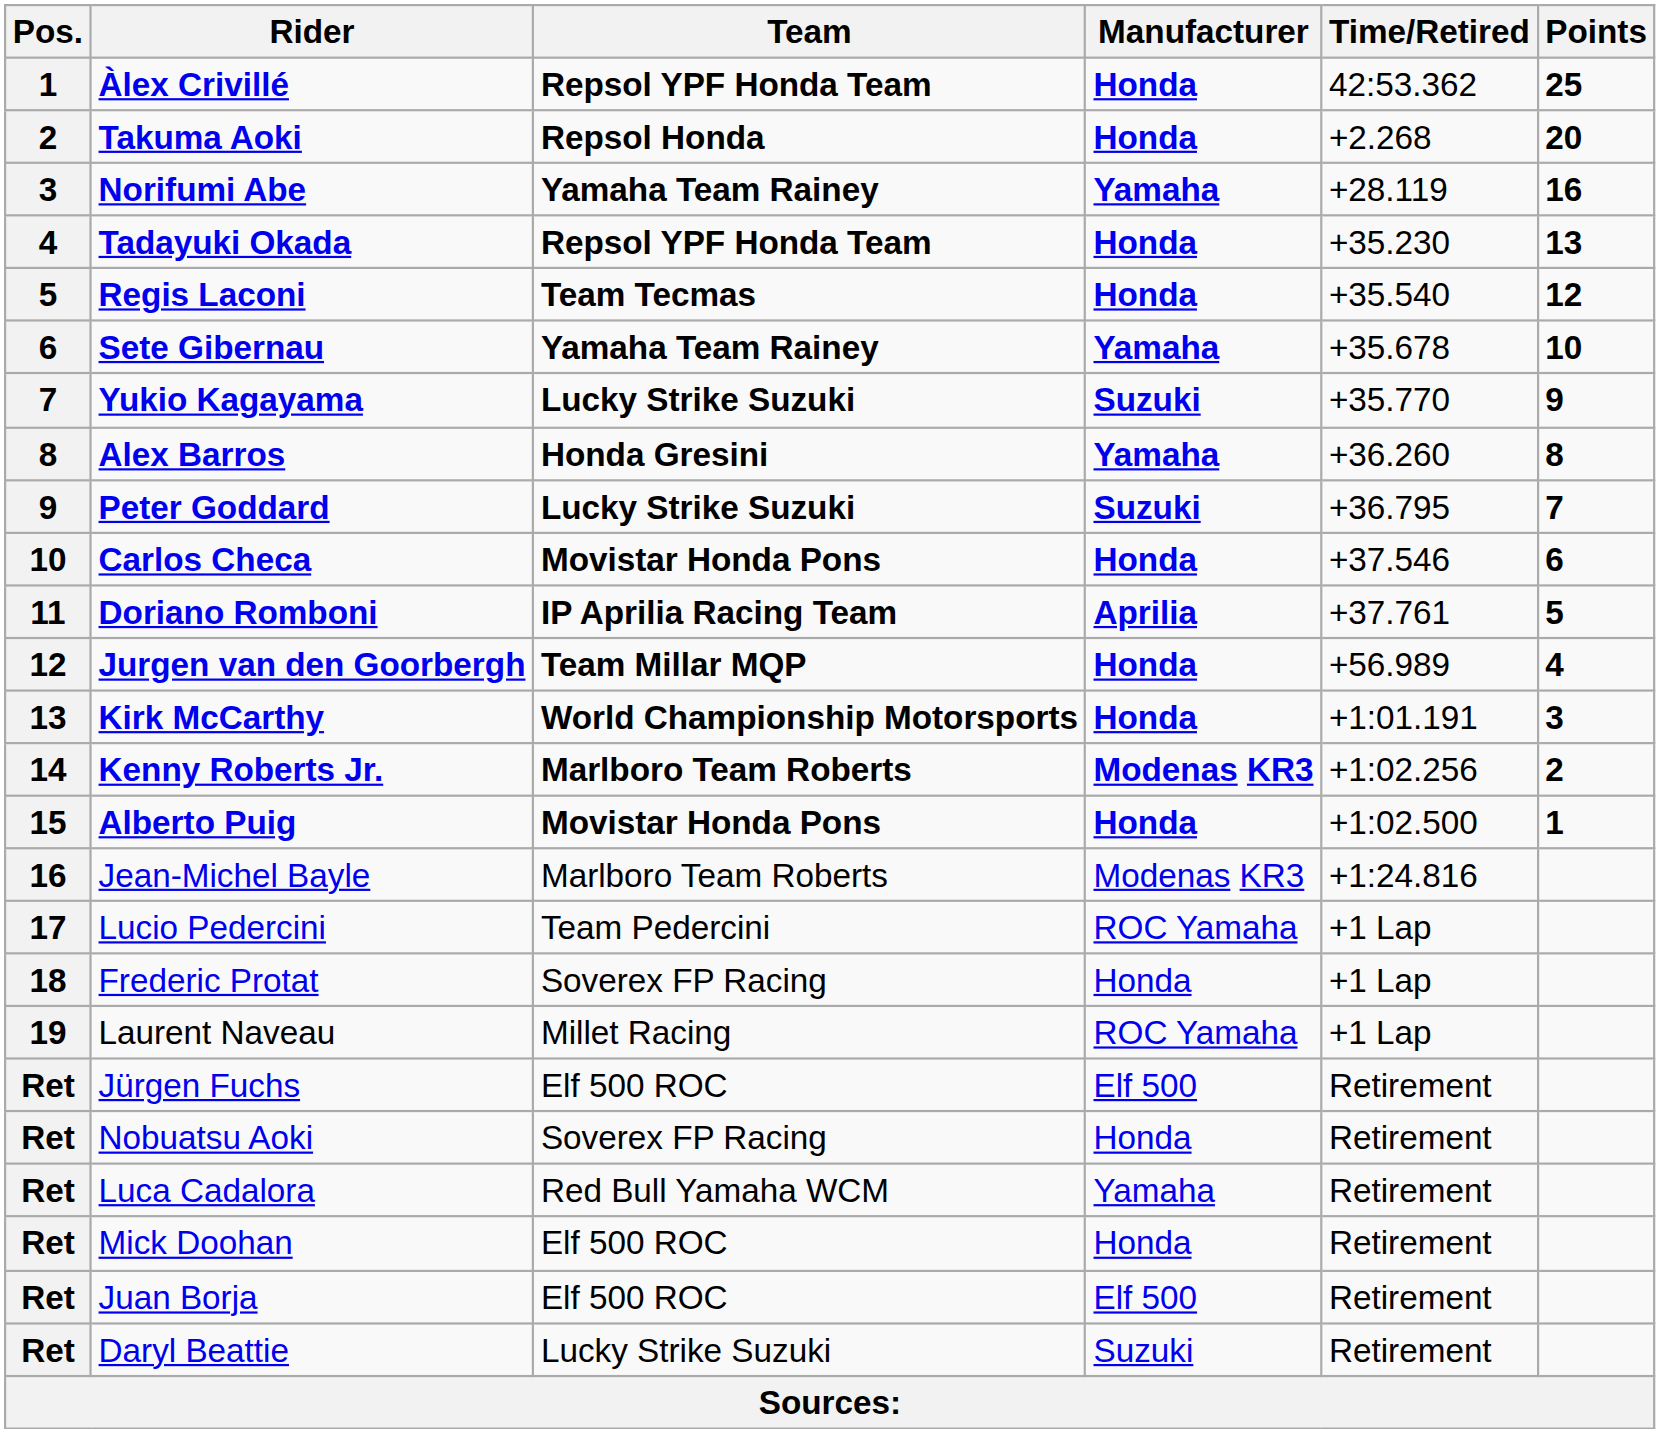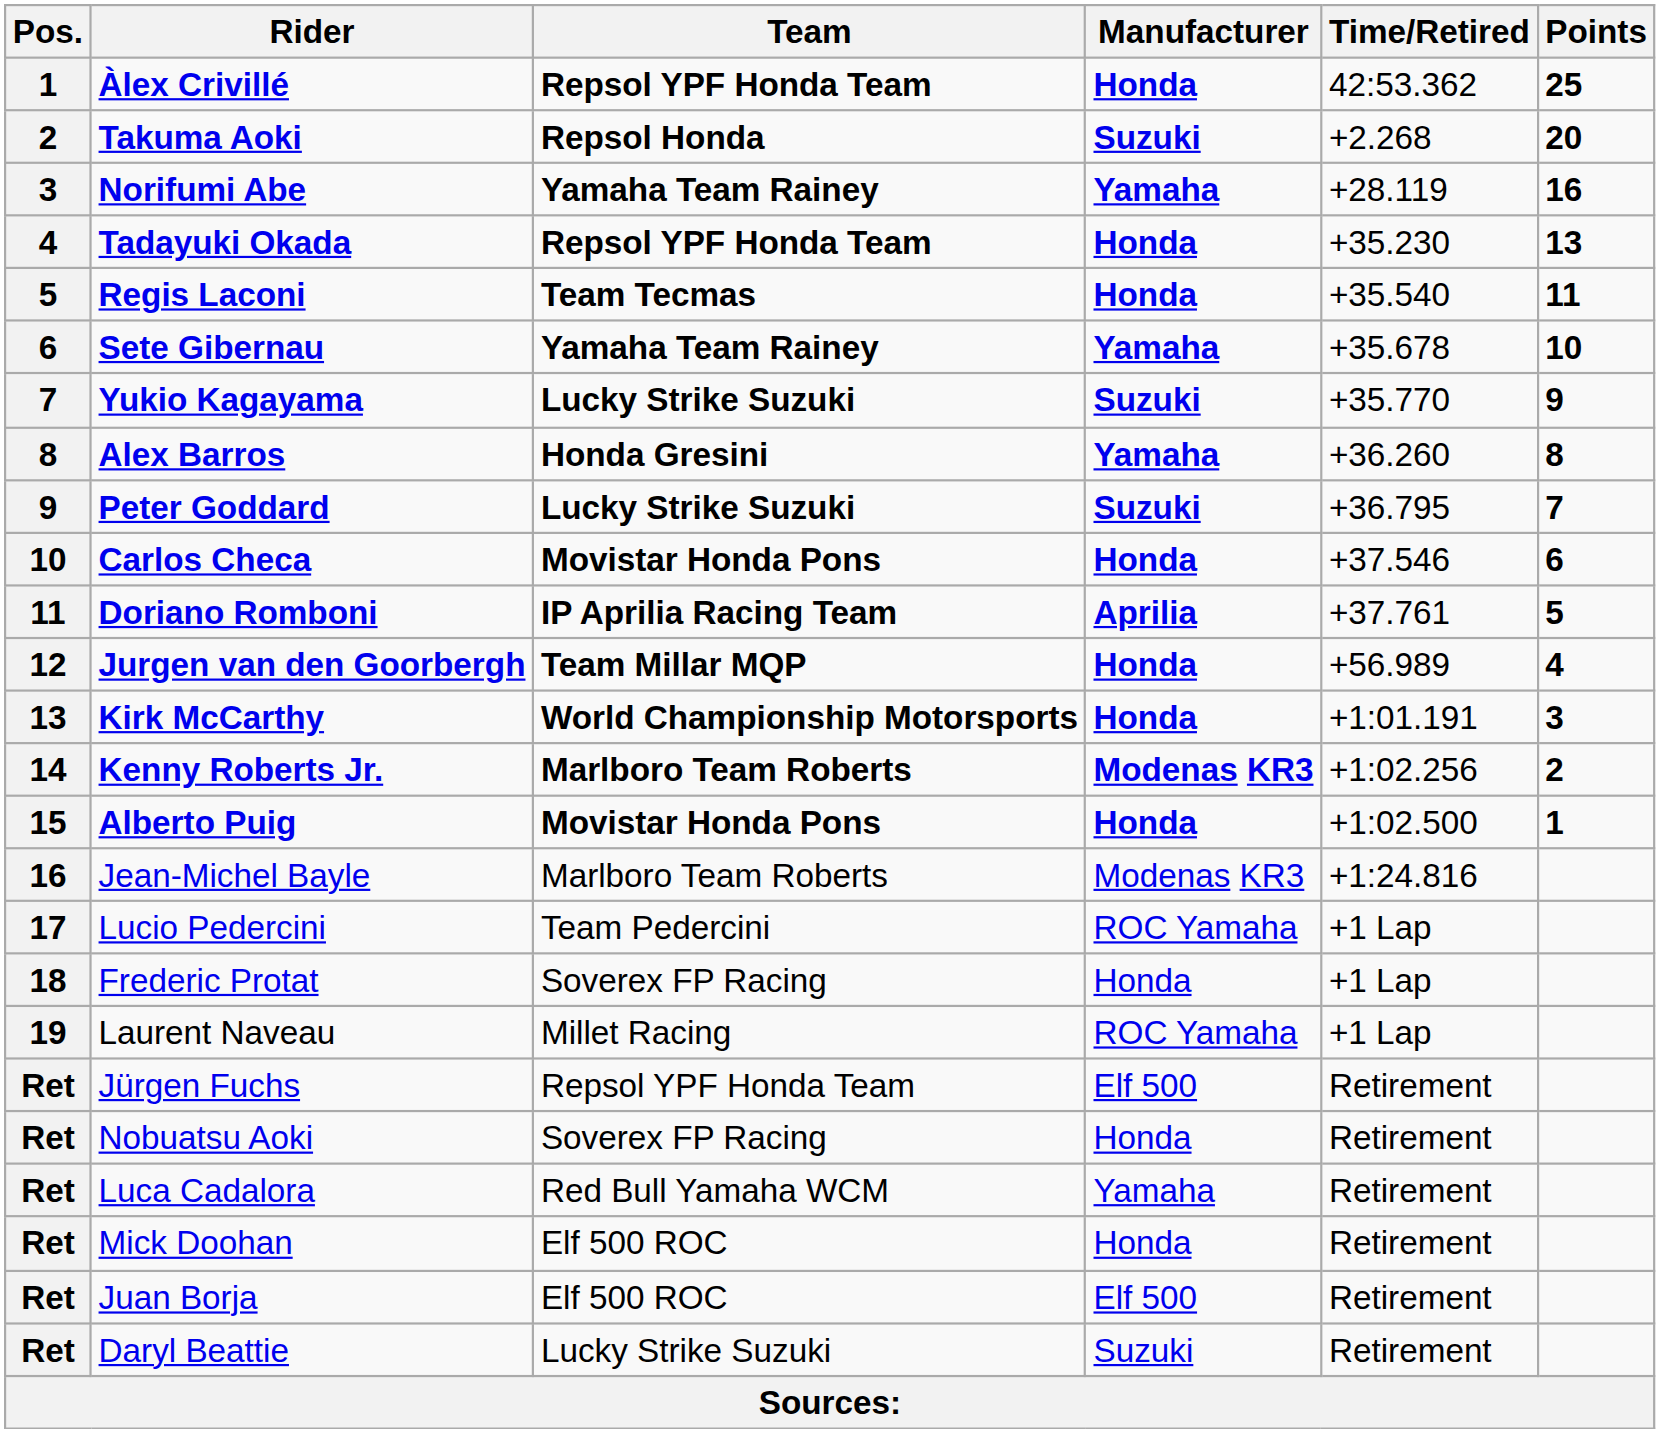 <table class="wikitable" style="font-size: 95%;">
 <tr>
 <th>Pos.</th>
 <th>Rider</th>
 <th>Team</th>
 <th>Manufacturer</th>
 <th>Time/Retired</th>
 <th>Points</th>
 </tr>
 <tr>
 <th>1</th>
 <td> <strong><a href='#'>Àlex Crivillé</a></strong></td>
 <td><strong>Repsol YPF Honda Team</strong></td>
 <td><strong><a href='#'>Honda</a></strong></td>
 <td>42:53.362</td>
 <td><strong>25</strong></td>
 </tr>
 <tr>
 <th>2</th>
 <td> <strong><a href='#'>Takuma Aoki</a></strong></td>
 <td><strong>Repsol Honda</strong></td>
-<td><strong><a href='#'>Honda</a></strong></td>
+<td><strong><a href='#'>Suzuki</a></strong></td>
 <td>+2.268</td>
 <td><strong>20</strong></td>
 </tr>
 <tr>
 <th>3</th>
 <td> <strong><a href='#'>Norifumi Abe</a></strong></td>
 <td><strong>Yamaha Team Rainey</strong></td>
 <td><strong><a href='#'>Yamaha</a></strong></td>
 <td>+28.119</td>
 <td><strong>16</strong></td>
 </tr>
 <tr>
 <th>4</th>
 <td> <strong><a href='#'>Tadayuki Okada</a></strong></td>
 <td><strong>Repsol YPF Honda Team</strong></td>
 <td><strong><a href='#'>Honda</a></strong></td>
 <td>+35.230</td>
 <td><strong>13</strong></td>
 </tr>
 <tr>
 <th>5</th>
 <td> <strong><a href='#'>Regis Laconi</a></strong></td>
 <td><strong>Team Tecmas</strong></td>
 <td><strong><a href='#'>Honda</a></strong></td>
 <td>+35.540</td>
-<td><strong>12</strong></td>
+<td><strong>11</strong></td>
 </tr>
 <tr>
 <th>6</th>
 <td> <strong><a href='#'>Sete Gibernau</a></strong></td>
 <td><strong>Yamaha Team Rainey</strong></td>
 <td><strong><a href='#'>Yamaha</a></strong></td>
 <td>+35.678</td>
 <td><strong>10</strong></td>
 </tr>
 <tr>
 <th>7</th>
 <td> <strong><a href='#'>Yukio Kagayama</a></strong></td>
 <td><strong>Lucky Strike Suzuki</strong></td>
 <td><strong><a href='#'>Suzuki</a></strong></td>
 <td>+35.770</td>
 <td><strong>9</strong></td>
 </tr>
 <tr>
 <th>8</th>
 <td> <strong><a href='#'>Alex Barros</a></strong></td>
 <td><strong>Honda Gresini</strong></td>
 <td><strong><a href='#'>Yamaha</a></strong></td>
 <td>+36.260</td>
 <td><strong>8</strong></td>
 </tr>
 <tr>
 <th>9</th>
 <td> <strong><a href='#'>Peter Goddard</a></strong></td>
 <td><strong>Lucky Strike Suzuki</strong></td>
 <td><strong><a href='#'>Suzuki</a></strong></td>
 <td>+36.795</td>
 <td><strong>7</strong></td>
 </tr>
 <tr>
 <th>10</th>
 <td> <strong><a href='#'>Carlos Checa</a></strong></td>
 <td><strong>Movistar Honda Pons</strong></td>
 <td><strong><a href='#'>Honda</a></strong></td>
 <td>+37.546</td>
 <td><strong>6</strong></td>
 </tr>
 <tr>
 <th>11</th>
 <td> <strong><a href='#'>Doriano Romboni</a></strong></td>
 <td><strong>IP Aprilia Racing Team</strong></td>
 <td><strong><a href='#'>Aprilia</a></strong></td>
 <td>+37.761</td>
 <td><strong>5</strong></td>
 </tr>
 <tr>
 <th>12</th>
 <td> <strong><a href='#'>Jurgen van den Goorbergh</a></strong></td>
 <td><strong>Team Millar MQP</strong></td>
 <td><strong><a href='#'>Honda</a></strong></td>
 <td>+56.989</td>
 <td><strong>4</strong></td>
 </tr>
 <tr>
 <th>13</th>
 <td> <strong><a href='#'>Kirk McCarthy</a></strong></td>
 <td><strong>World Championship Motorsports</strong></td>
 <td><strong><a href='#'>Honda</a></strong></td>
 <td>+1:01.191</td>
 <td><strong>3</strong></td>
 </tr>
 <tr>
 <th>14</th>
 <td> <strong><a href='#'>Kenny Roberts Jr.</a></strong></td>
 <td><strong>Marlboro Team Roberts</strong></td>
 <td><strong><a href='#'>Modenas</a> <a href='#'>KR3</a></strong></td>
 <td>+1:02.256</td>
 <td><strong>2</strong></td>
 </tr>
 <tr>
 <th>15</th>
 <td> <strong><a href='#'>Alberto Puig</a></strong></td>
 <td><strong>Movistar Honda Pons</strong></td>
 <td><strong><a href='#'>Honda</a></strong></td>
 <td>+1:02.500</td>
 <td><strong>1</strong></td>
 </tr>
 <tr>
 <th>16</th>
 <td> <a href='#'>Jean-Michel Bayle</a></td>
 <td>Marlboro Team Roberts</td>
 <td><a href='#'>Modenas</a> <a href='#'>KR3</a></td>
 <td>+1:24.816</td>
 <td></td>
 </tr>
 <tr>
 <th>17</th>
 <td> <a href='#'>Lucio Pedercini</a></td>
 <td>Team Pedercini</td>
 <td><a href='#'>ROC Yamaha</a></td>
 <td>+1 Lap</td>
 <td></td>
 </tr>
 <tr>
 <th>18</th>
 <td> <a href='#'>Frederic Protat</a></td>
 <td>Soverex FP Racing</td>
 <td><a href='#'>Honda</a></td>
 <td>+1 Lap</td>
 <td></td>
 </tr>
 <tr>
 <th>19</th>
 <td> Laurent Naveau</td>
 <td>Millet Racing</td>
 <td><a href='#'>ROC Yamaha</a></td>
 <td>+1 Lap</td>
 <td></td>
 </tr>
 <tr>
 <th>Ret</th>
 <td> <a href='#'>Jürgen Fuchs</a></td>
-<td>Elf 500 ROC</td>
+<td>Repsol YPF Honda Team</td>
 <td><a href='#'>Elf 500</a></td>
 <td>Retirement</td>
 <td></td>
 </tr>
 <tr>
 <th>Ret</th>
 <td> <a href='#'>Nobuatsu Aoki</a></td>
 <td>Soverex FP Racing</td>
 <td><a href='#'>Honda</a></td>
 <td>Retirement</td>
 <td></td>
 </tr>
 <tr>
 <th>Ret</th>
 <td> <a href='#'>Luca Cadalora</a></td>
 <td>Red Bull Yamaha WCM</td>
 <td><a href='#'>Yamaha</a></td>
 <td>Retirement</td>
 <td></td>
 </tr>
 <tr>
 <th>Ret</th>
 <td> <a href='#'>Mick Doohan</a></td>
 <td>Elf 500 ROC</td>
 <td><a href='#'>Honda</a></td>
 <td>Retirement</td>
 <td></td>
 </tr>
 <tr>
 <th>Ret</th>
 <td> <a href='#'>Juan Borja</a></td>
 <td>Elf 500 ROC</td>
 <td><a href='#'>Elf 500</a></td>
 <td>Retirement</td>
 <td></td>
 </tr>
 <tr>
 <th>Ret</th>
 <td> <a href='#'>Daryl Beattie</a></td>
 <td>Lucky Strike Suzuki</td>
 <td><a href='#'>Suzuki</a></td>
 <td>Retirement</td>
 <td></td>
 </tr>
 <tr>
 <th colspan=8>Sources:</th>
 </tr>
 </table>
